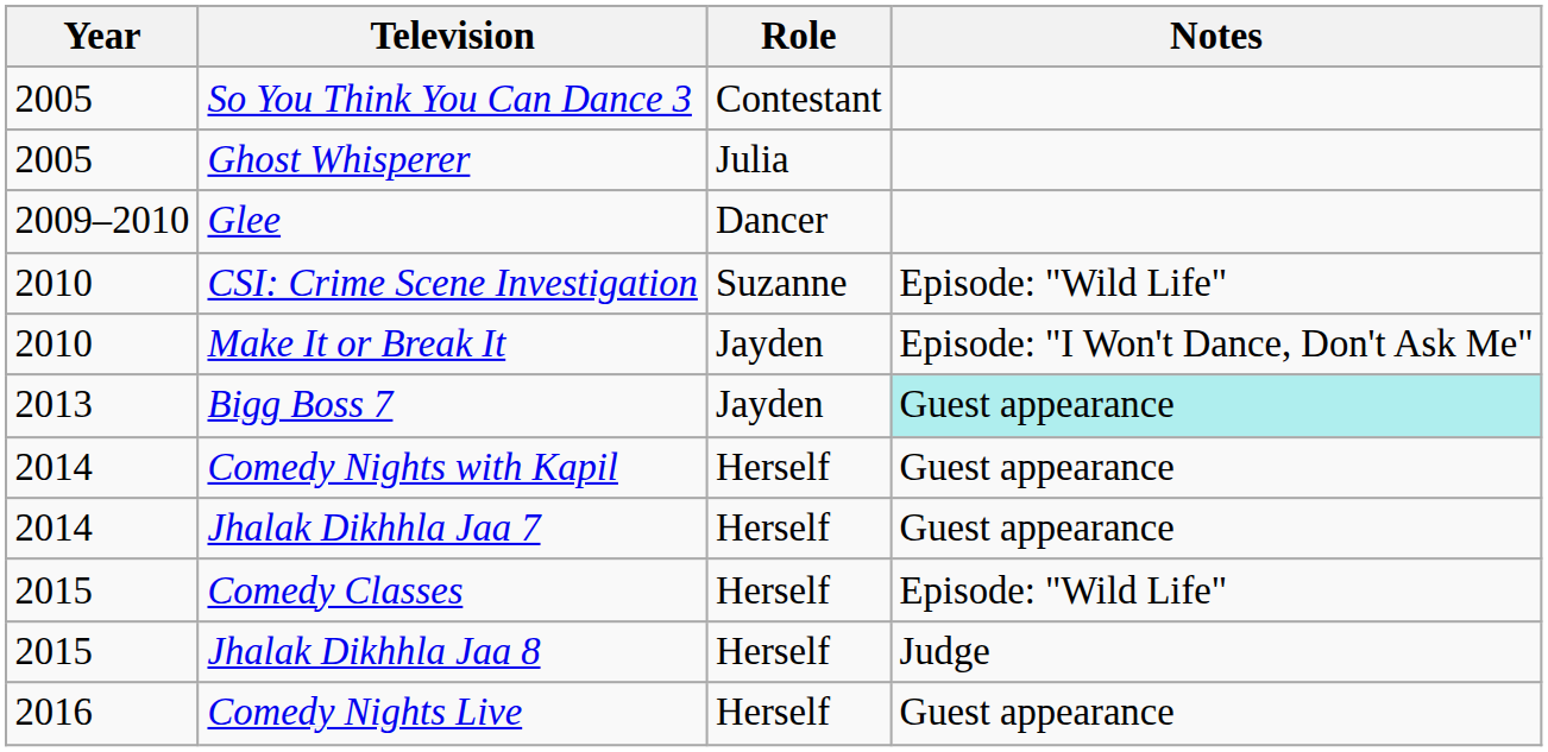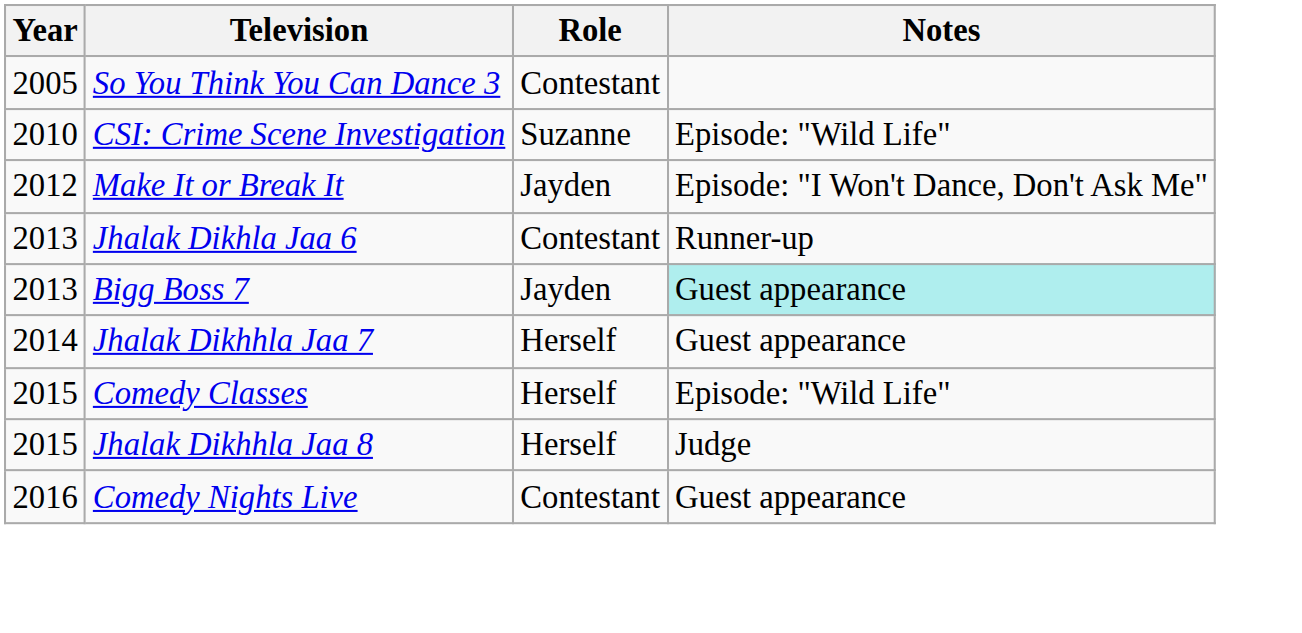 <table class="wikitable sortable">
 <tr>
 <th>Year</th>
 <th>Television</th>
 <th>Role</th>
 <th>Notes</th>
 </tr>
 <tr>
 <td>2005</td>
 <td><em><a href='#'>So You Think You Can Dance 3</a></em></td>
 <td>Contestant</td>
 <td></td>
 </tr>
 <tr>
-<td>2005</td>
-<td><em><a href='#'>Ghost Whisperer</a></em></td>
-<td>Julia</td>
-<td></td>
-</tr>
-<tr>
-<td>2009–2010</td>
-<td><em><a href='#'>Glee</a></em></td>
-<td>Dancer</td>
-<td></td>
-</tr>
-<tr>
 <td>2010</td>
 <td><em><a href='#'>CSI: Crime Scene Investigation</a></em></td>
 <td>Suzanne</td>
 <td>Episode: "Wild Life"</td>
 </tr>
 <tr>
-<td>2010</td>
+<td>2012</td>
 <td><em><a href='#'>Make It or Break It</a></em></td>
 <td>Jayden</td>
 <td>Episode: "I Won't Dance, Don't Ask Me"</td>
 </tr>
 <tr>
 <td>2013</td>
+<td><em><a href='#'>Jhalak Dikhla Jaa 6</a></em></td>
+<td>Contestant</td>
+<td>Runner-up</td>
+</tr>
+<tr>
+<td>2013</td>
 <td><em><a href='#'>Bigg Boss 7</a></em></td>
 <td>Jayden</td>
 <td style="background: paleturquoise;">Guest appearance</td>
-</tr>
-<tr>
-<td>2014</td>
-<td><em><a href='#'>Comedy Nights with Kapil</a></em></td>
-<td>Herself</td>
-<td>Guest appearance</td>
 </tr>
 <tr>
 <td>2014</td>
 <td><em><a href='#'>Jhalak Dikhhla Jaa 7</a></em></td>
 <td>Herself</td>
 <td>Guest appearance</td>
 </tr>
 <tr>
 <td>2015</td>
 <td><em><a href='#'>Comedy Classes</a></em></td>
 <td>Herself</td>
 <td>Episode: "Wild Life"</td>
 </tr>
 <tr>
 <td>2015</td>
 <td><em><a href='#'>Jhalak Dikhhla Jaa 8</a></em></td>
 <td>Herself</td>
 <td>Judge</td>
 </tr>
 <tr>
 <td>2016</td>
 <td><em><a href='#'>Comedy Nights Live</a></em></td>
-<td>Herself</td>
+<td>Contestant</td>
 <td>Guest appearance</td>
 </tr>
 </table>
